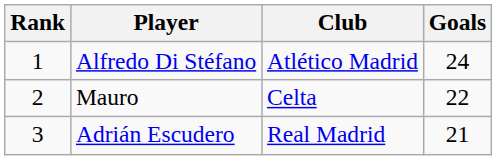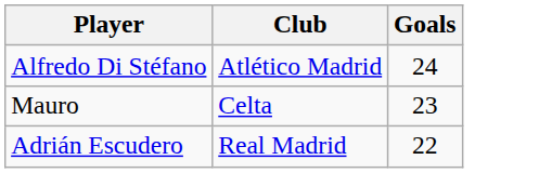 <table class="wikitable">
 <tr>
-<th>Rank</th>
 <th>Player</th>
 <th>Club</th>
 <th>Goals</th>
 </tr>
 <tr>
-<td align="center">1</td>
 <td> <a href='#'>Alfredo Di Stéfano</a></td>
 <td><a href='#'>Atlético Madrid</a></td>
 <td align=center>24</td>
 </tr>
 <tr>
-<td align="center">2</td>
 <td> Mauro</td>
 <td><a href='#'>Celta</a></td>
+<td align=center>23</td>
+</tr>
+<tr>
+<td> <a href='#'>Adrián Escudero</a></td>
+<td><a href='#'>Real Madrid</a></td>
 <td align=center>22</td>
 </tr>
-<tr>
-<td align="center">3</td>
-<td> <a href='#'>Adrián Escudero</a></td>
-<td><a href='#'>Real Madrid</a></td>
-<td align=center>21</td>
-</tr>
 </table>
